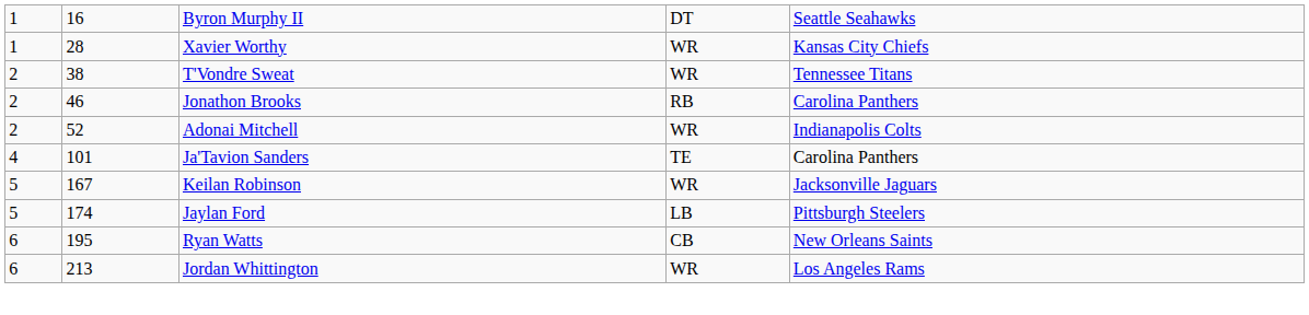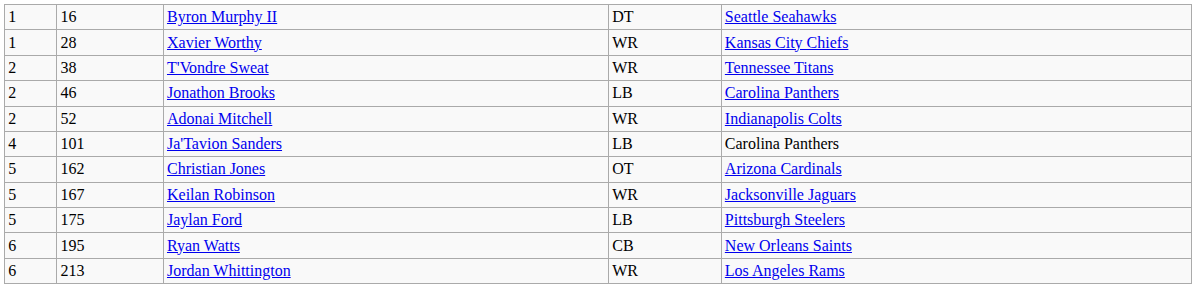 <table class="wikitable" style="width:75%;">
 <tr>
 <td>1</td>
 <td>16</td>
 <td><a href='#'>Byron Murphy II</a></td>
 <td>DT</td>
 <td><a href='#'>Seattle Seahawks</a></td>
 </tr>
 <tr>
 <td>1</td>
 <td>28</td>
 <td><a href='#'>Xavier Worthy</a></td>
 <td>WR</td>
 <td><a href='#'>Kansas City Chiefs</a></td>
 </tr>
 <tr>
 <td>2</td>
 <td>38</td>
 <td><a href='#'>T'Vondre Sweat</a></td>
 <td>WR</td>
 <td><a href='#'>Tennessee Titans</a></td>
 </tr>
 <tr>
 <td>2</td>
 <td>46</td>
 <td><a href='#'>Jonathon Brooks</a></td>
-<td>RB</td>
+<td>LB</td>
 <td><a href='#'>Carolina Panthers</a></td>
 </tr>
 <tr>
 <td>2</td>
 <td>52</td>
 <td><a href='#'>Adonai Mitchell</a></td>
 <td>WR</td>
 <td><a href='#'>Indianapolis Colts</a></td>
 </tr>
 <tr>
 <td>4</td>
 <td>101</td>
 <td><a href='#'>Ja'Tavion Sanders</a></td>
-<td>TE</td>
+<td>LB</td>
 <td>Carolina Panthers</td>
+</tr>
+<tr>
+<td>5</td>
+<td>162</td>
+<td><a href='#'>Christian Jones</a></td>
+<td>OT</td>
+<td><a href='#'>Arizona Cardinals</a></td>
 </tr>
 <tr>
 <td>5</td>
 <td>167</td>
 <td><a href='#'>Keilan Robinson</a></td>
 <td>WR</td>
 <td><a href='#'>Jacksonville Jaguars</a></td>
 </tr>
 <tr>
 <td>5</td>
-<td>174</td>
+<td>175</td>
 <td><a href='#'>Jaylan Ford</a></td>
 <td>LB</td>
 <td><a href='#'>Pittsburgh Steelers</a></td>
 </tr>
 <tr>
 <td>6</td>
 <td>195</td>
 <td><a href='#'>Ryan Watts</a></td>
 <td>CB</td>
 <td><a href='#'>New Orleans Saints</a></td>
 </tr>
 <tr>
 <td>6</td>
 <td>213</td>
 <td><a href='#'>Jordan Whittington</a></td>
 <td>WR</td>
 <td><a href='#'>Los Angeles Rams</a></td>
 </tr>
 </table>
